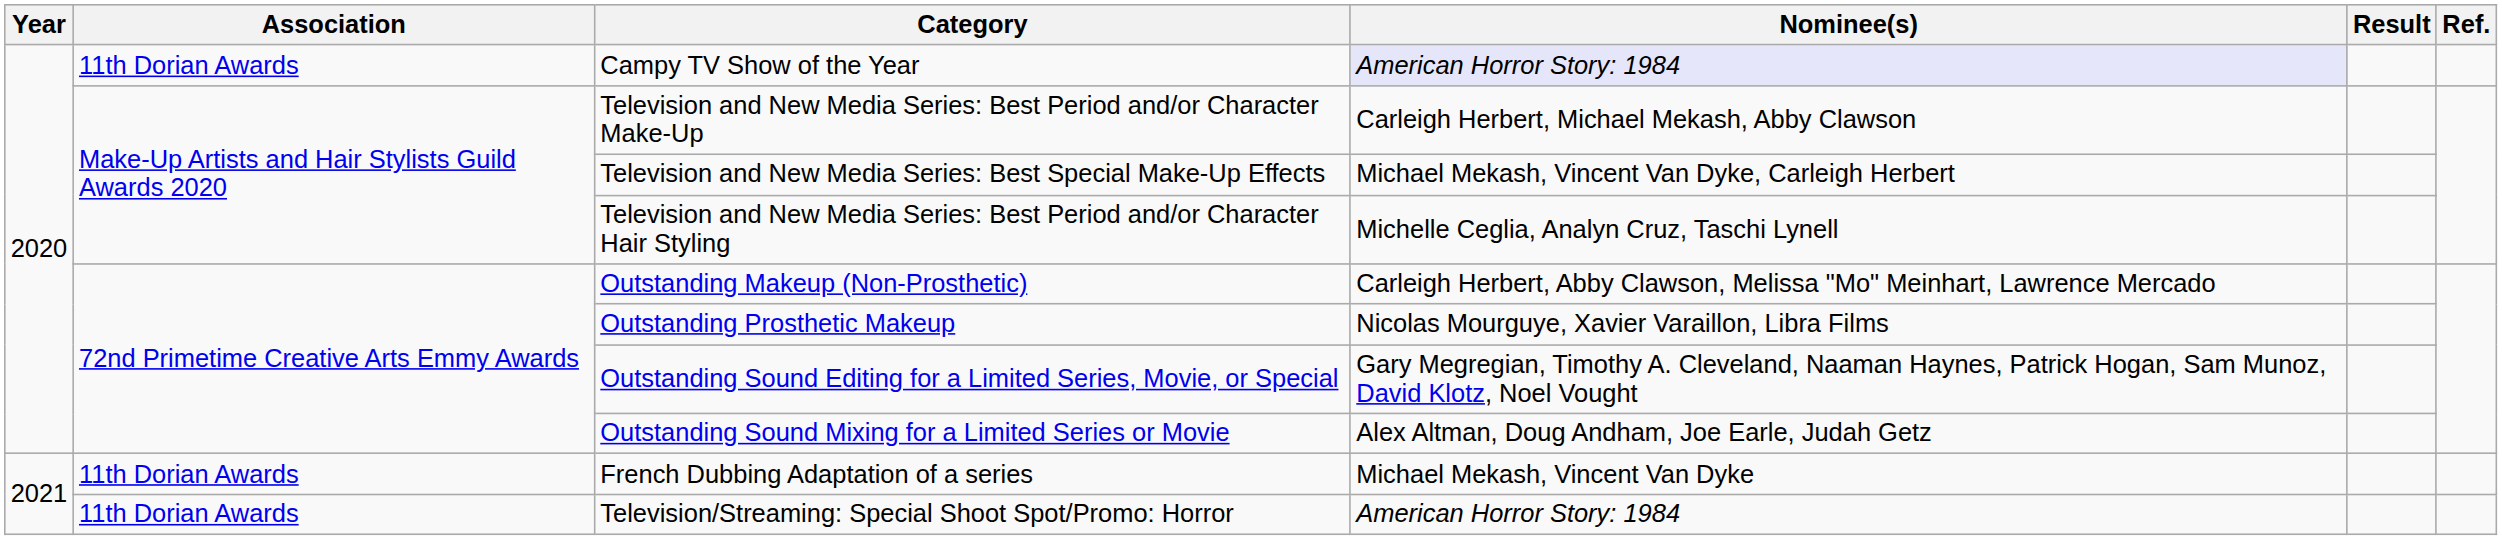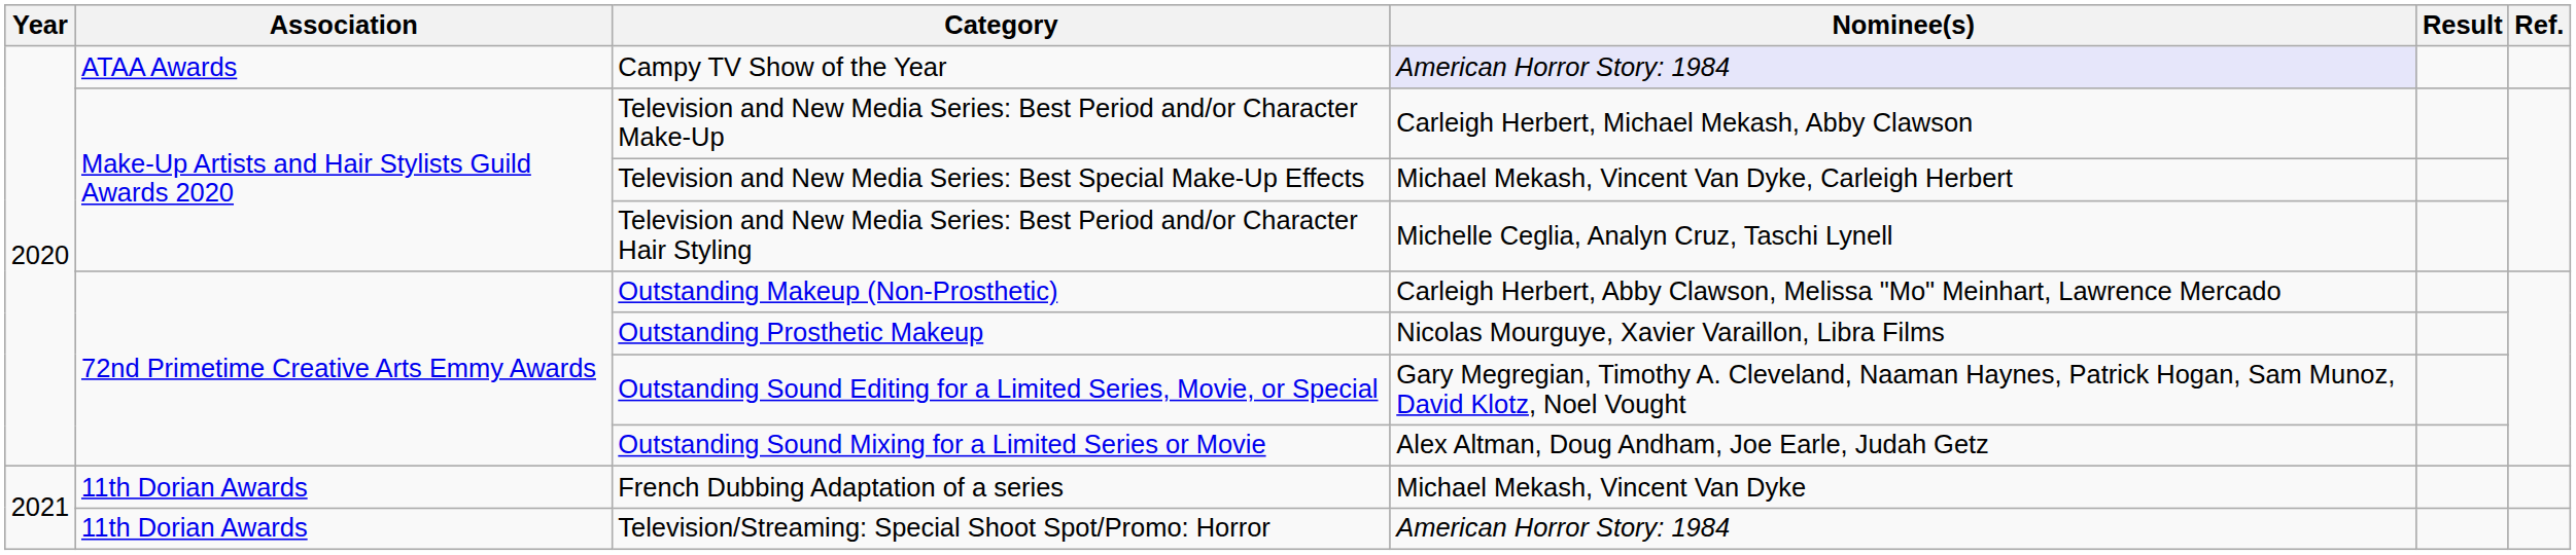 <table class="wikitable sortable plainrowheaders">
 <tr>
 <th class="unsortable">Year</th>
 <th>Association</th>
 <th>Category</th>
 <th width="40%">Nominee(s)</th>
 <th>Result</th>
 <th>Ref.</th>
 </tr>
 <tr>
 <td rowspan="8">2020</td>
-<td scope="row"><a href='#'>11th Dorian Awards</a></td>
+<td><a href='#'>ATAA Awards</a></td>
 <td>Campy TV Show of the Year</td>
 <td style="background: lavender;"><em>American Horror Story: 1984</em></td>
 <td></td>
 <td style="text-align:center;"></td>
 </tr>
 <tr>
 <td rowspan="3" scope="row"><a href='#'>Make-Up Artists and Hair Stylists Guild Awards 2020</a></td>
 <td>Television and New Media Series: Best Period and/or Character Make-Up</td>
 <td>Carleigh Herbert, Michael Mekash, Abby Clawson</td>
 <td></td>
 <td rowspan="3" style="text-align:center;"></td>
 </tr>
 <tr>
 <td>Television and New Media Series: Best Special Make-Up Effects</td>
 <td>Michael Mekash, Vincent Van Dyke, Carleigh Herbert</td>
 <td></td>
 </tr>
 <tr>
 <td>Television and New Media Series: Best Period and/or Character Hair Styling</td>
 <td>Michelle Ceglia, Analyn Cruz, Taschi Lynell</td>
 <td></td>
 </tr>
 <tr>
 <td rowspan="4" scope="row"><a href='#'>72nd Primetime Creative Arts Emmy Awards</a></td>
 <td><a href='#'>Outstanding Makeup (Non-Prosthetic)</a></td>
 <td>Carleigh Herbert, Abby Clawson, Melissa "Mo" Meinhart, Lawrence Mercado </td>
 <td></td>
 <td rowspan="4" style="text-align:center;"></td>
 </tr>
 <tr>
 <td><a href='#'>Outstanding Prosthetic Makeup</a></td>
 <td>Nicolas Mourguye, Xavier Varaillon, Libra Films</td>
 <td></td>
 </tr>
 <tr>
 <td><a href='#'>Outstanding Sound Editing for a Limited Series, Movie, or Special</a></td>
 <td>Gary Megregian, Timothy A. Cleveland, Naaman Haynes, Patrick Hogan, Sam Munoz, <a href='#'>David Klotz</a>, Noel Vought </td>
 <td></td>
 </tr>
 <tr>
 <td><a href='#'>Outstanding Sound Mixing for a Limited Series or Movie</a></td>
 <td>Alex Altman, Doug Andham, Joe Earle, Judah Getz </td>
 <td></td>
 </tr>
 <tr>
 <td rowspan="2">2021</td>
 <td scope="row"><a href='#'>11th Dorian Awards</a></td>
 <td>French Dubbing Adaptation of a series</td>
 <td>Michael Mekash, Vincent Van Dyke </td>
 <td></td>
 <td style="text-align:center;"></td>
 </tr>
 <tr>
 <td scope="row"><a href='#'>11th Dorian Awards</a></td>
 <td>Television/Streaming: Special Shoot Spot/Promo: Horror</td>
 <td><em>American Horror Story: 1984</em></td>
 <td></td>
 <td style="text-align:center;"></td>
 </tr>
 </table>
